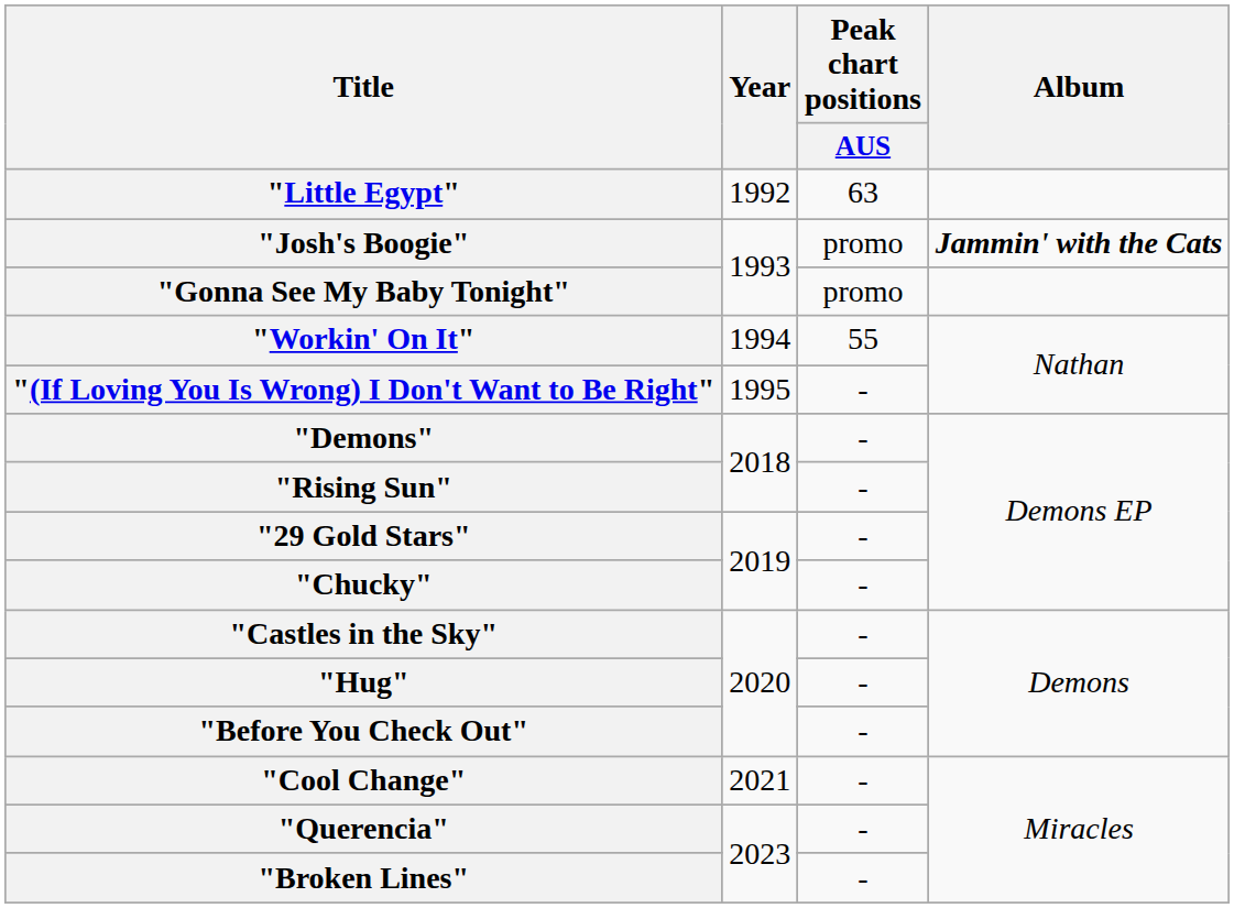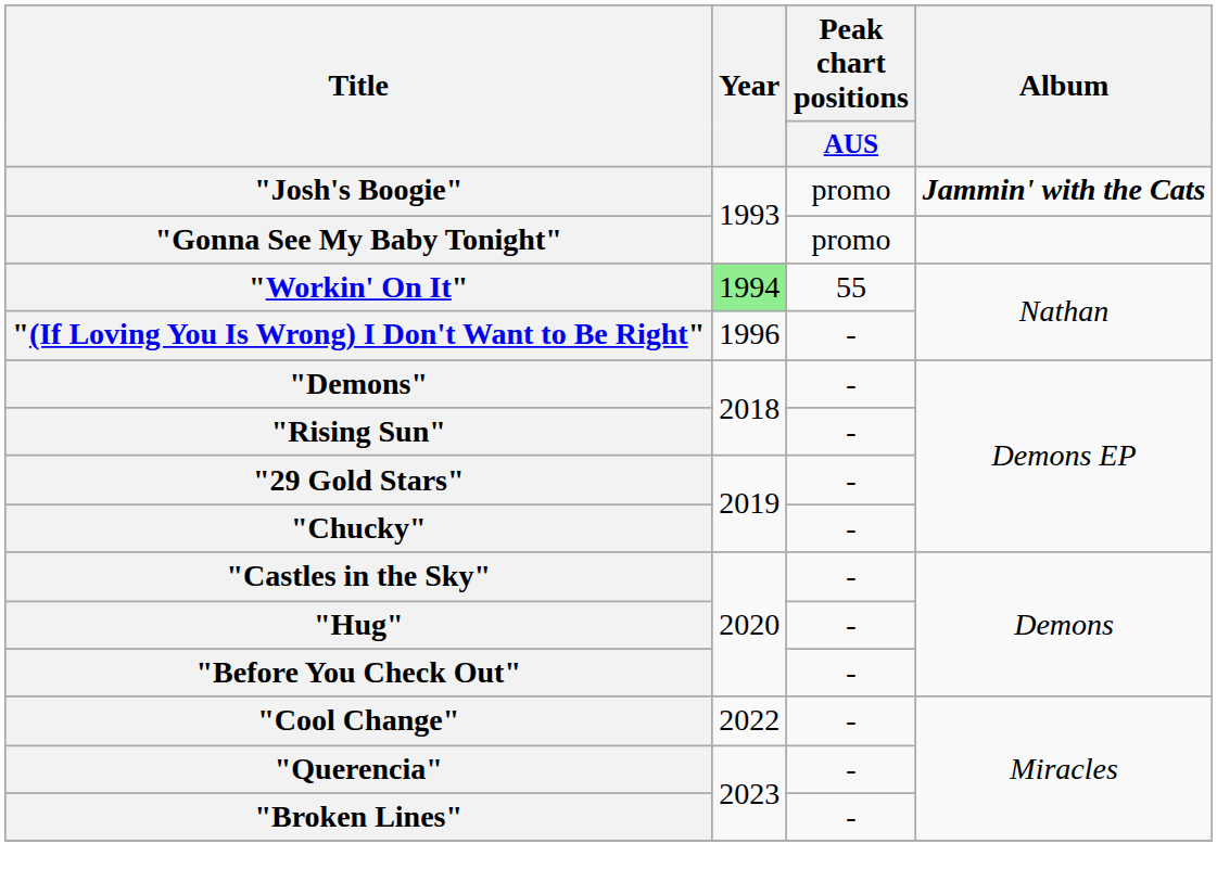 <table class="wikitable plainrowheaders" style="text-align:center;">
 <tr>
 <th scope="col" rowspan="2">Title</th>
 <th scope="col" rowspan="2">Year</th>
 <th scope="col" colspan="1">Peak chart positions</th>
 <th scope="col" rowspan="2">Album</th>
 </tr>
 <tr>
 <th scope="col" style="width:3em;font-size:90%;"><a href='#'>AUS</a><br></th>
-</tr>
-<tr>
-<th scope="row">"<a href='#'>Little Egypt</a>" </th>
-<td>1992</td>
-<td>63</td>
-<td></td>
 </tr>
 <tr>
 <th scope="row">"Josh's Boogie"</th>
 <td rowspan="2">1993</td>
 <td>promo</td>
 <td><strong><em>Jammin' with the Cats</em></strong></td>
 </tr>
 <tr>
 <th scope="row">"Gonna See My Baby Tonight" </th>
 <td>promo</td>
 <td></td>
 </tr>
 <tr>
 <th scope="row">"<a href='#'>Workin' On It</a>" </th>
-<td>1994</td>
+<td style="background: lightgreen;">1994</td>
 <td>55</td>
 <td rowspan="2"><em>Nathan</em></td>
 </tr>
 <tr>
 <th scope="row">"<a href='#'>(If Loving You Is Wrong) I Don't Want to Be Right</a>" </th>
-<td>1995</td>
+<td>1996</td>
 <td>-</td>
 </tr>
 <tr>
 <th scope="row">"Demons"</th>
 <td rowspan="2">2018</td>
 <td>-</td>
 <td rowspan="4"><em>Demons EP</em></td>
 </tr>
 <tr>
 <th scope="row">"Rising Sun"</th>
 <td>-</td>
 </tr>
 <tr>
 <th scope="row">"29 Gold Stars"</th>
 <td rowspan="2">2019</td>
 <td>-</td>
 </tr>
 <tr>
 <th scope="row">"Chucky"</th>
 <td>-</td>
 </tr>
 <tr>
 <th scope="row">"Castles in the Sky"</th>
 <td rowspan="3">2020</td>
 <td>-</td>
 <td rowspan="3"><em>Demons</em></td>
 </tr>
 <tr>
 <th scope="row">"Hug"</th>
 <td>-</td>
 </tr>
 <tr>
 <th scope="row">"Before You Check Out"</th>
 <td>-</td>
 </tr>
 <tr>
 <th scope="row">"Cool Change"</th>
-<td>2021</td>
+<td>2022</td>
 <td>-</td>
 <td rowspan="3"><em>Miracles</em></td>
 </tr>
 <tr>
 <th scope="row">"Querencia"</th>
 <td rowspan="2">2023</td>
 <td>-</td>
 </tr>
 <tr>
 <th scope="row">"Broken Lines"</th>
 <td>-</td>
 </tr>
 <tr>
 </tr>
 </table>
